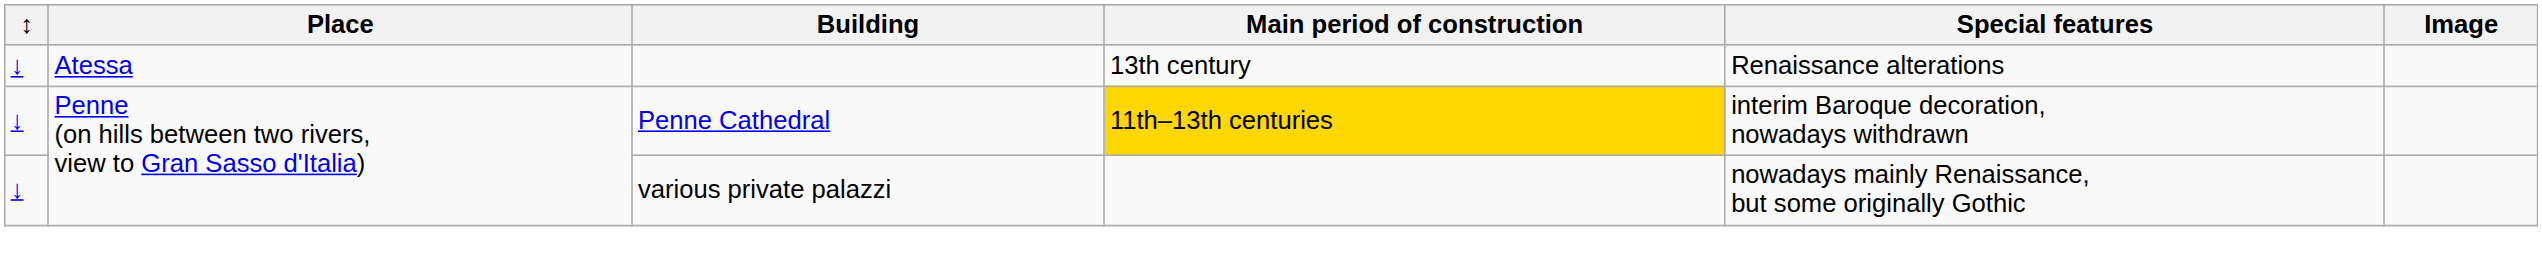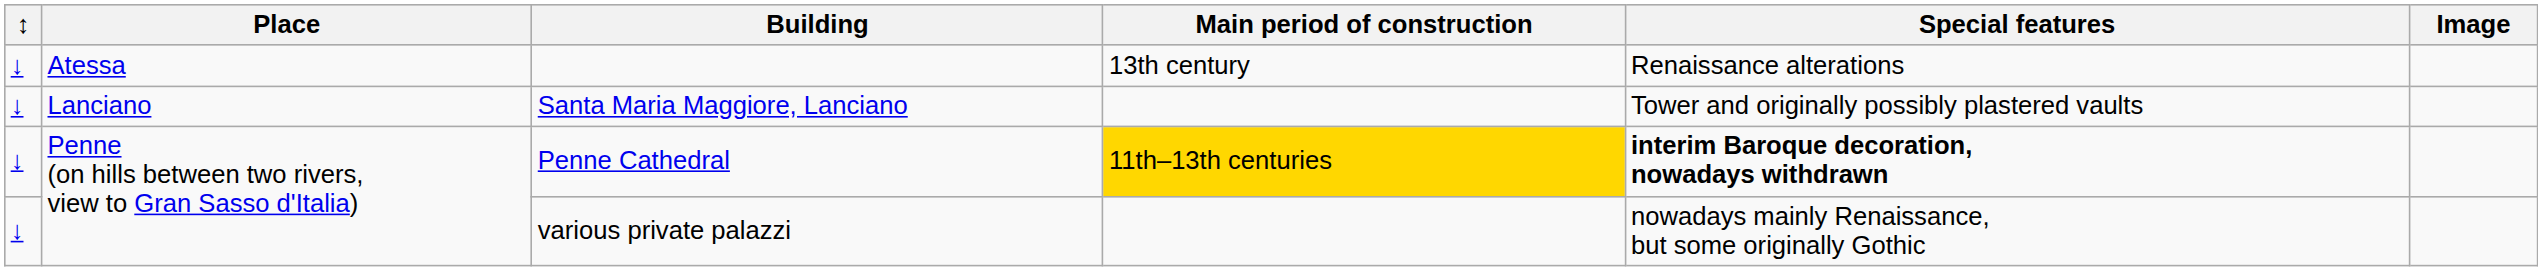 <table class="wikitable"  style="border:2px; width:100%;">
 <tr>
 <th>↕</th>
 <th>Place</th>
 <th>Building</th>
 <th>Main period of construction</th>
 <th>Special features</th>
 <th>Image</th>
 </tr>
 <tr>
 <td><a href='#'>↓</a></td>
 <td><a href='#'>Atessa</a></td>
 <td></td>
 <td>13th century</td>
 <td>Renaissance alterations</td>
 <td></td>
 </tr>
 <tr>
 <td><a href='#'>↓</a></td>
+<td><a href='#'>Lanciano</a></td>
+<td><a href='#'>Santa Maria Maggiore, Lanciano</a></td>
+<td></td>
+<td>Tower and originally possibly plastered vaults</td>
+<td></td>
+</tr>
+<tr>
+<td><a href='#'>↓</a></td>
 <td rowspan="2" style="vertical-align:top;"><a href='#'>Penne</a><br>(on hills between two rivers,<br>view to <a href='#'>Gran Sasso d'Italia</a>)</td>
 <td><a href='#'>Penne Cathedral</a></td>
 <td style="background: gold;">11th–13th centuries</td>
-<td>interim Baroque decoration,<br>nowadays withdrawn</td>
+<td><strong>interim Baroque decoration,<br>nowadays withdrawn</strong></td>
 <td></td>
 </tr>
 <tr>
 <td><a href='#'>↓</a></td>
 <td>various private palazzi</td>
 <td></td>
 <td>nowadays mainly Renaissance,<br>but some originally Gothic</td>
 <td></td>
 </tr>
 </table>
